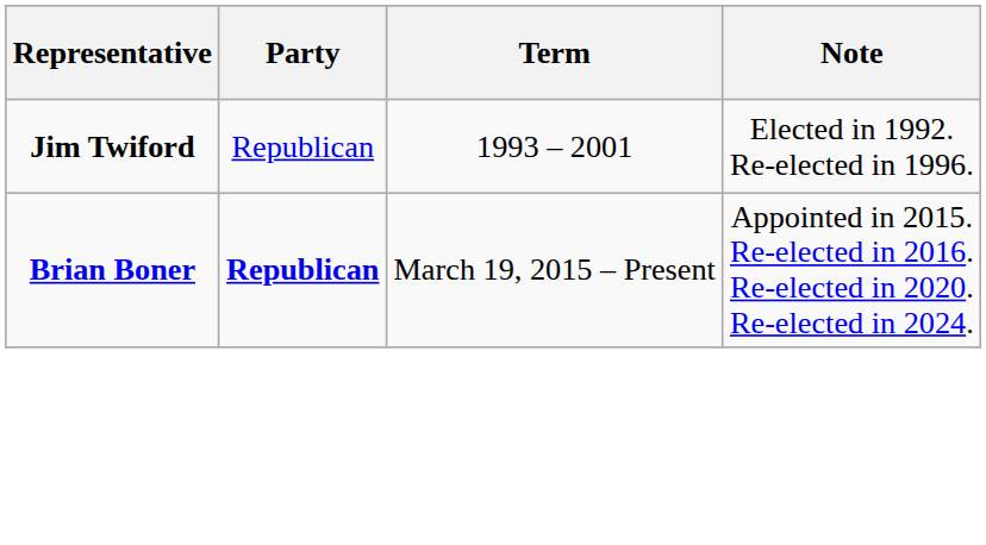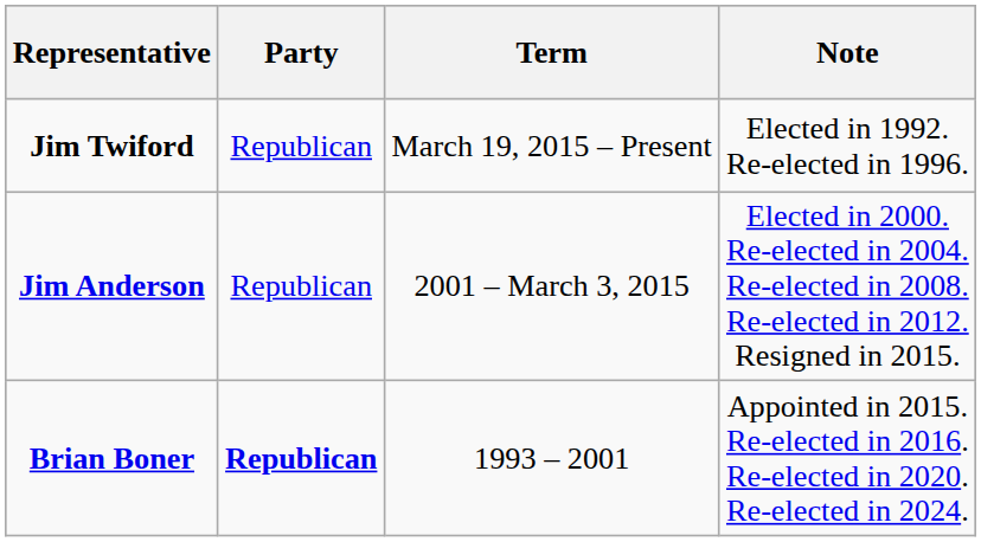 <table class=wikitable style="text-align:center">
 <tr style="height:3em">
 <th>Representative</th>
 <th>Party</th>
 <th>Term</th>
 <th>Note</th>
 </tr>
 <tr style="height:3em">
 <td><strong>Jim Twiford</strong></td>
 <td><a href='#'>Republican</a></td>
-<td>1993 – 2001</td>
+<td>March 19, 2015 – Present</td>
 <td>Elected in 1992.<br>Re-elected in 1996.</td>
+</tr>
+<tr style="height:3em">
+<td><a href='#'><strong>Jim Anderson</strong></a></td>
+<td><a href='#'>Republican</a></td>
+<td>2001 – March 3, 2015</td>
+<td><a href='#'>Elected in 2000.</a><br><a href='#'>Re-elected in 2004.</a><br><a href='#'>Re-elected in 2008.</a><br><a href='#'>Re-elected in 2012.</a><br>Resigned in 2015.</td>
 </tr>
 <tr style="height:3em">
 <td><strong><a href='#'>Brian Boner</a></strong></td>
 <td><strong><a href='#'>Republican</a></strong></td>
-<td>March 19, 2015 – Present</td>
+<td>1993 – 2001</td>
 <td>Appointed in 2015.<br><a href='#'>Re-elected in 2016</a>.<br><a href='#'>Re-elected in 2020</a>.<br><a href='#'>Re-elected in 2024</a>.</td>
 </tr>
 </table>
